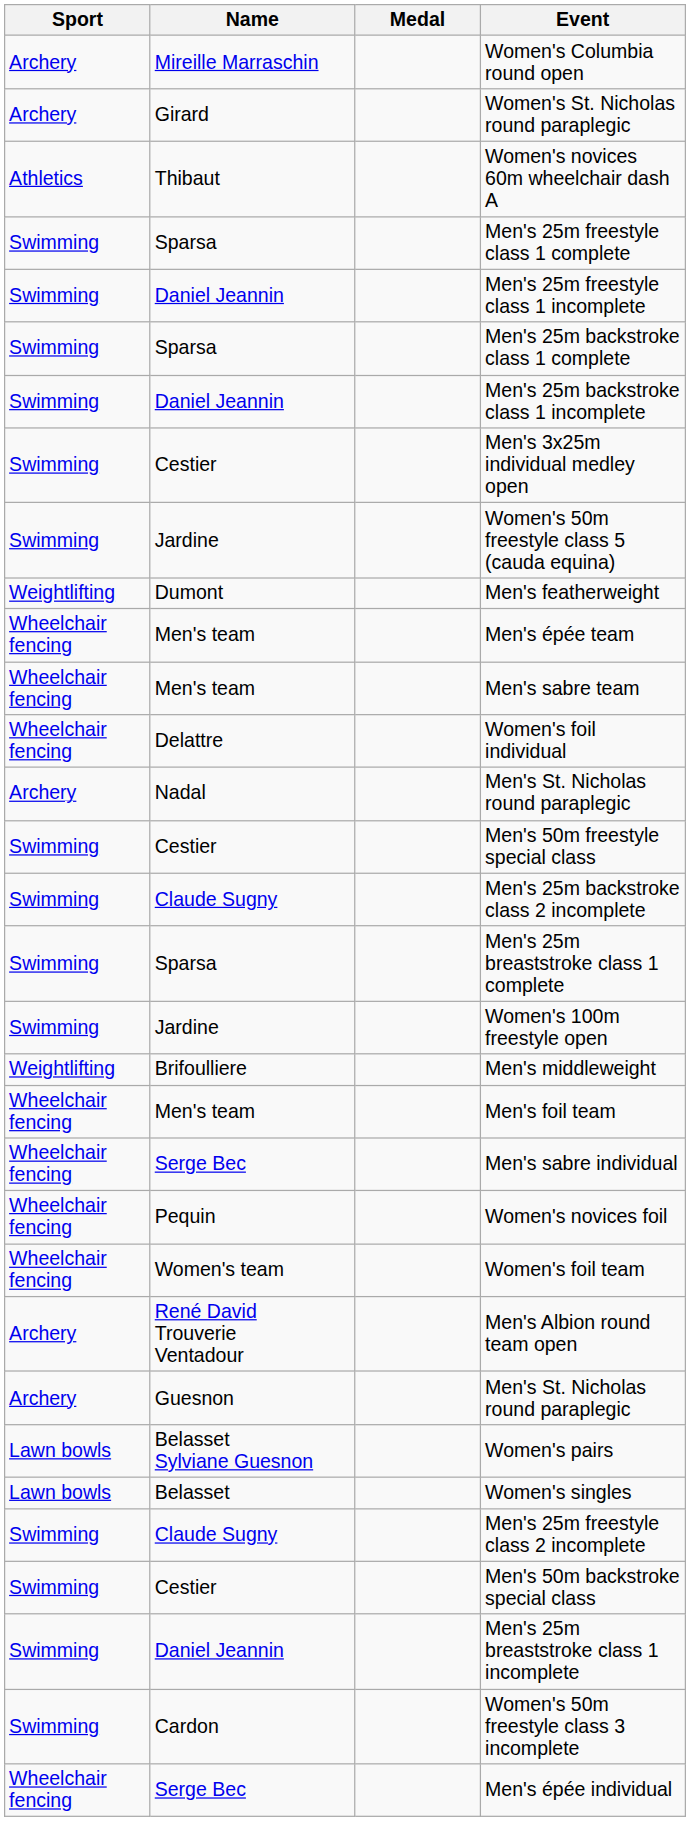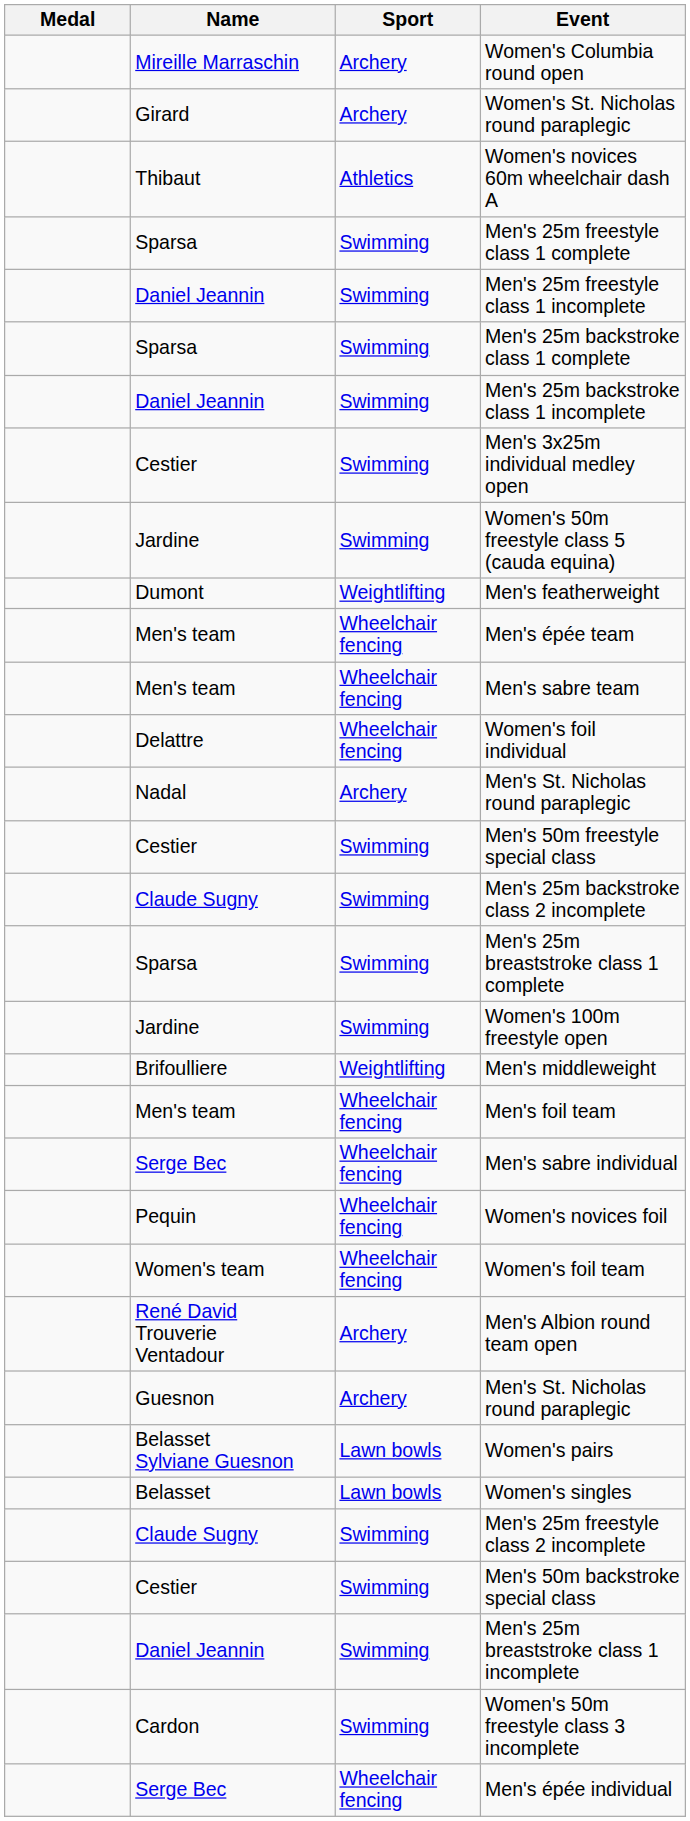 <table class="wikitable">
 <tr>
+<th style="width:6em">Medal</th>
+<th style="width:10em">Name</th>
 <th style="width:7em">Sport</th>
-<th style="width:10em">Name</th>
-<th style="width:6em">Medal</th>
 <th style="width:10em">Event</th>
 </tr>
 <tr>
+<td></td>
+<td><a href='#'>Mireille Marraschin</a></td>
 <td><a href='#'>Archery</a></td>
-<td><a href='#'>Mireille Marraschin</a></td>
-<td></td>
 <td>Women's Columbia round open</td>
 </tr>
 <tr>
+<td></td>
+<td>Girard</td>
 <td><a href='#'>Archery</a></td>
-<td>Girard</td>
-<td></td>
 <td>Women's St. Nicholas round paraplegic</td>
 </tr>
 <tr>
+<td></td>
+<td>Thibaut</td>
 <td><a href='#'>Athletics</a></td>
-<td>Thibaut</td>
-<td></td>
 <td>Women's novices 60m wheelchair dash A</td>
 </tr>
 <tr>
+<td></td>
+<td>Sparsa</td>
 <td><a href='#'>Swimming</a></td>
-<td>Sparsa</td>
-<td></td>
 <td>Men's 25m freestyle class 1 complete</td>
 </tr>
 <tr>
+<td></td>
+<td><a href='#'>Daniel Jeannin</a></td>
 <td><a href='#'>Swimming</a></td>
-<td><a href='#'>Daniel Jeannin</a></td>
-<td></td>
 <td>Men's 25m freestyle class 1 incomplete</td>
 </tr>
 <tr>
+<td></td>
+<td>Sparsa</td>
 <td><a href='#'>Swimming</a></td>
-<td>Sparsa</td>
-<td></td>
 <td>Men's 25m backstroke class 1 complete</td>
 </tr>
 <tr>
+<td></td>
+<td><a href='#'>Daniel Jeannin</a></td>
 <td><a href='#'>Swimming</a></td>
-<td><a href='#'>Daniel Jeannin</a></td>
-<td></td>
 <td>Men's 25m backstroke class 1 incomplete</td>
 </tr>
 <tr>
+<td></td>
+<td>Cestier</td>
 <td><a href='#'>Swimming</a></td>
-<td>Cestier</td>
-<td></td>
 <td>Men's 3x25m individual medley open</td>
 </tr>
 <tr>
+<td></td>
+<td>Jardine</td>
 <td><a href='#'>Swimming</a></td>
-<td>Jardine</td>
-<td></td>
 <td>Women's 50m freestyle class 5 (cauda equina)</td>
 </tr>
 <tr>
+<td></td>
+<td>Dumont</td>
 <td><a href='#'>Weightlifting</a></td>
-<td>Dumont</td>
-<td></td>
 <td>Men's featherweight</td>
 </tr>
 <tr>
+<td></td>
+<td>Men's team</td>
 <td><a href='#'>Wheelchair fencing</a></td>
-<td>Men's team</td>
-<td></td>
 <td>Men's épée team</td>
 </tr>
 <tr>
+<td></td>
+<td>Men's team</td>
 <td><a href='#'>Wheelchair fencing</a></td>
-<td>Men's team</td>
-<td></td>
 <td>Men's sabre team</td>
 </tr>
 <tr>
+<td></td>
+<td>Delattre</td>
 <td><a href='#'>Wheelchair fencing</a></td>
-<td>Delattre</td>
-<td></td>
 <td>Women's foil individual</td>
 </tr>
 <tr>
+<td></td>
+<td>Nadal</td>
 <td><a href='#'>Archery</a></td>
-<td>Nadal</td>
-<td></td>
 <td>Men's St. Nicholas round paraplegic</td>
 </tr>
 <tr>
+<td></td>
+<td>Cestier</td>
 <td><a href='#'>Swimming</a></td>
-<td>Cestier</td>
-<td></td>
 <td>Men's 50m freestyle special class</td>
 </tr>
 <tr>
+<td></td>
+<td><a href='#'>Claude Sugny</a></td>
 <td><a href='#'>Swimming</a></td>
-<td><a href='#'>Claude Sugny</a></td>
-<td></td>
 <td>Men's 25m backstroke class 2 incomplete</td>
 </tr>
 <tr>
+<td></td>
+<td>Sparsa</td>
 <td><a href='#'>Swimming</a></td>
-<td>Sparsa</td>
-<td></td>
 <td>Men's 25m breaststroke class 1 complete</td>
 </tr>
 <tr>
+<td></td>
+<td>Jardine</td>
 <td><a href='#'>Swimming</a></td>
-<td>Jardine</td>
-<td></td>
 <td>Women's 100m freestyle open</td>
 </tr>
 <tr>
+<td></td>
+<td>Brifoulliere</td>
 <td><a href='#'>Weightlifting</a></td>
-<td>Brifoulliere</td>
-<td></td>
 <td>Men's middleweight</td>
 </tr>
 <tr>
+<td></td>
+<td>Men's team</td>
 <td><a href='#'>Wheelchair fencing</a></td>
-<td>Men's team</td>
-<td></td>
 <td>Men's foil team</td>
 </tr>
 <tr>
+<td></td>
+<td><a href='#'>Serge Bec</a></td>
 <td><a href='#'>Wheelchair fencing</a></td>
-<td><a href='#'>Serge Bec</a></td>
-<td></td>
 <td>Men's sabre individual</td>
 </tr>
 <tr>
+<td></td>
+<td>Pequin</td>
 <td><a href='#'>Wheelchair fencing</a></td>
-<td>Pequin</td>
-<td></td>
 <td>Women's novices foil</td>
 </tr>
 <tr>
+<td></td>
+<td>Women's team</td>
 <td><a href='#'>Wheelchair fencing</a></td>
-<td>Women's team</td>
-<td></td>
 <td>Women's foil team</td>
 </tr>
 <tr>
+<td></td>
+<td><a href='#'>René David</a><br> Trouverie<br> Ventadour</td>
 <td><a href='#'>Archery</a></td>
-<td><a href='#'>René David</a><br> Trouverie<br> Ventadour</td>
-<td></td>
 <td>Men's Albion round team open</td>
 </tr>
 <tr>
+<td></td>
+<td>Guesnon</td>
 <td><a href='#'>Archery</a></td>
-<td>Guesnon</td>
-<td></td>
 <td>Men's St. Nicholas round paraplegic</td>
 </tr>
 <tr>
+<td></td>
+<td>Belasset<br> <a href='#'>Sylviane Guesnon</a></td>
 <td><a href='#'>Lawn bowls</a></td>
-<td>Belasset<br> <a href='#'>Sylviane Guesnon</a></td>
-<td></td>
 <td>Women's pairs</td>
 </tr>
 <tr>
+<td></td>
+<td>Belasset</td>
 <td><a href='#'>Lawn bowls</a></td>
-<td>Belasset</td>
-<td></td>
 <td>Women's singles</td>
 </tr>
 <tr>
+<td></td>
+<td><a href='#'>Claude Sugny</a></td>
 <td><a href='#'>Swimming</a></td>
-<td><a href='#'>Claude Sugny</a></td>
-<td></td>
 <td>Men's 25m freestyle class 2 incomplete</td>
 </tr>
 <tr>
+<td></td>
+<td>Cestier</td>
 <td><a href='#'>Swimming</a></td>
-<td>Cestier</td>
-<td></td>
 <td>Men's 50m backstroke special class</td>
 </tr>
 <tr>
+<td></td>
+<td><a href='#'>Daniel Jeannin</a></td>
 <td><a href='#'>Swimming</a></td>
-<td><a href='#'>Daniel Jeannin</a></td>
-<td></td>
 <td>Men's 25m breaststroke class 1 incomplete</td>
 </tr>
 <tr>
+<td></td>
+<td>Cardon</td>
 <td><a href='#'>Swimming</a></td>
-<td>Cardon</td>
-<td></td>
 <td>Women's 50m freestyle class 3 incomplete</td>
 </tr>
 <tr>
+<td></td>
+<td><a href='#'>Serge Bec</a></td>
 <td><a href='#'>Wheelchair fencing</a></td>
-<td><a href='#'>Serge Bec</a></td>
-<td></td>
 <td>Men's épée individual</td>
 </tr>
 </table>
